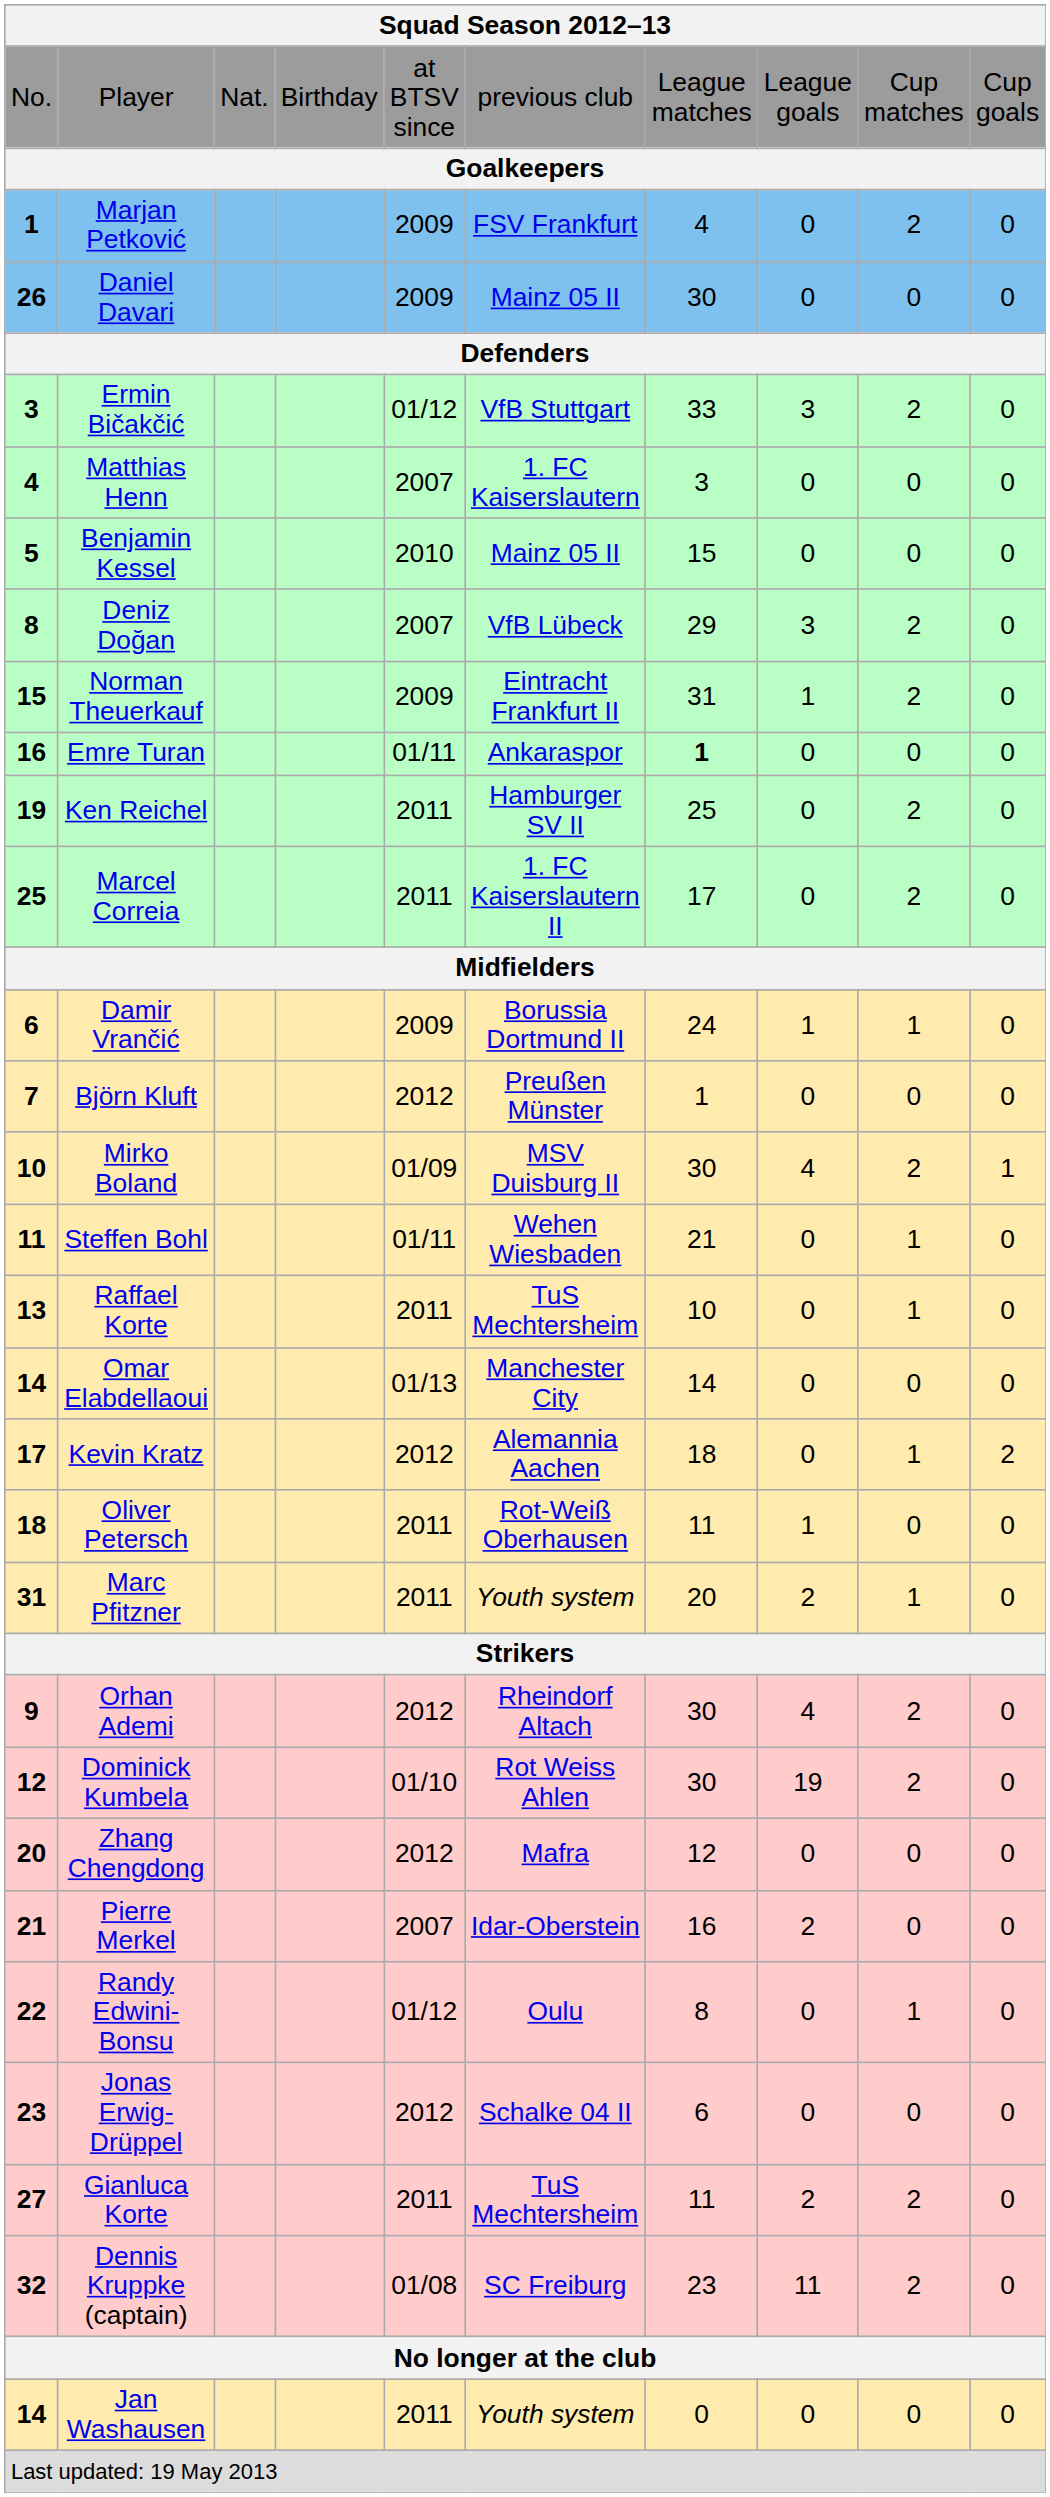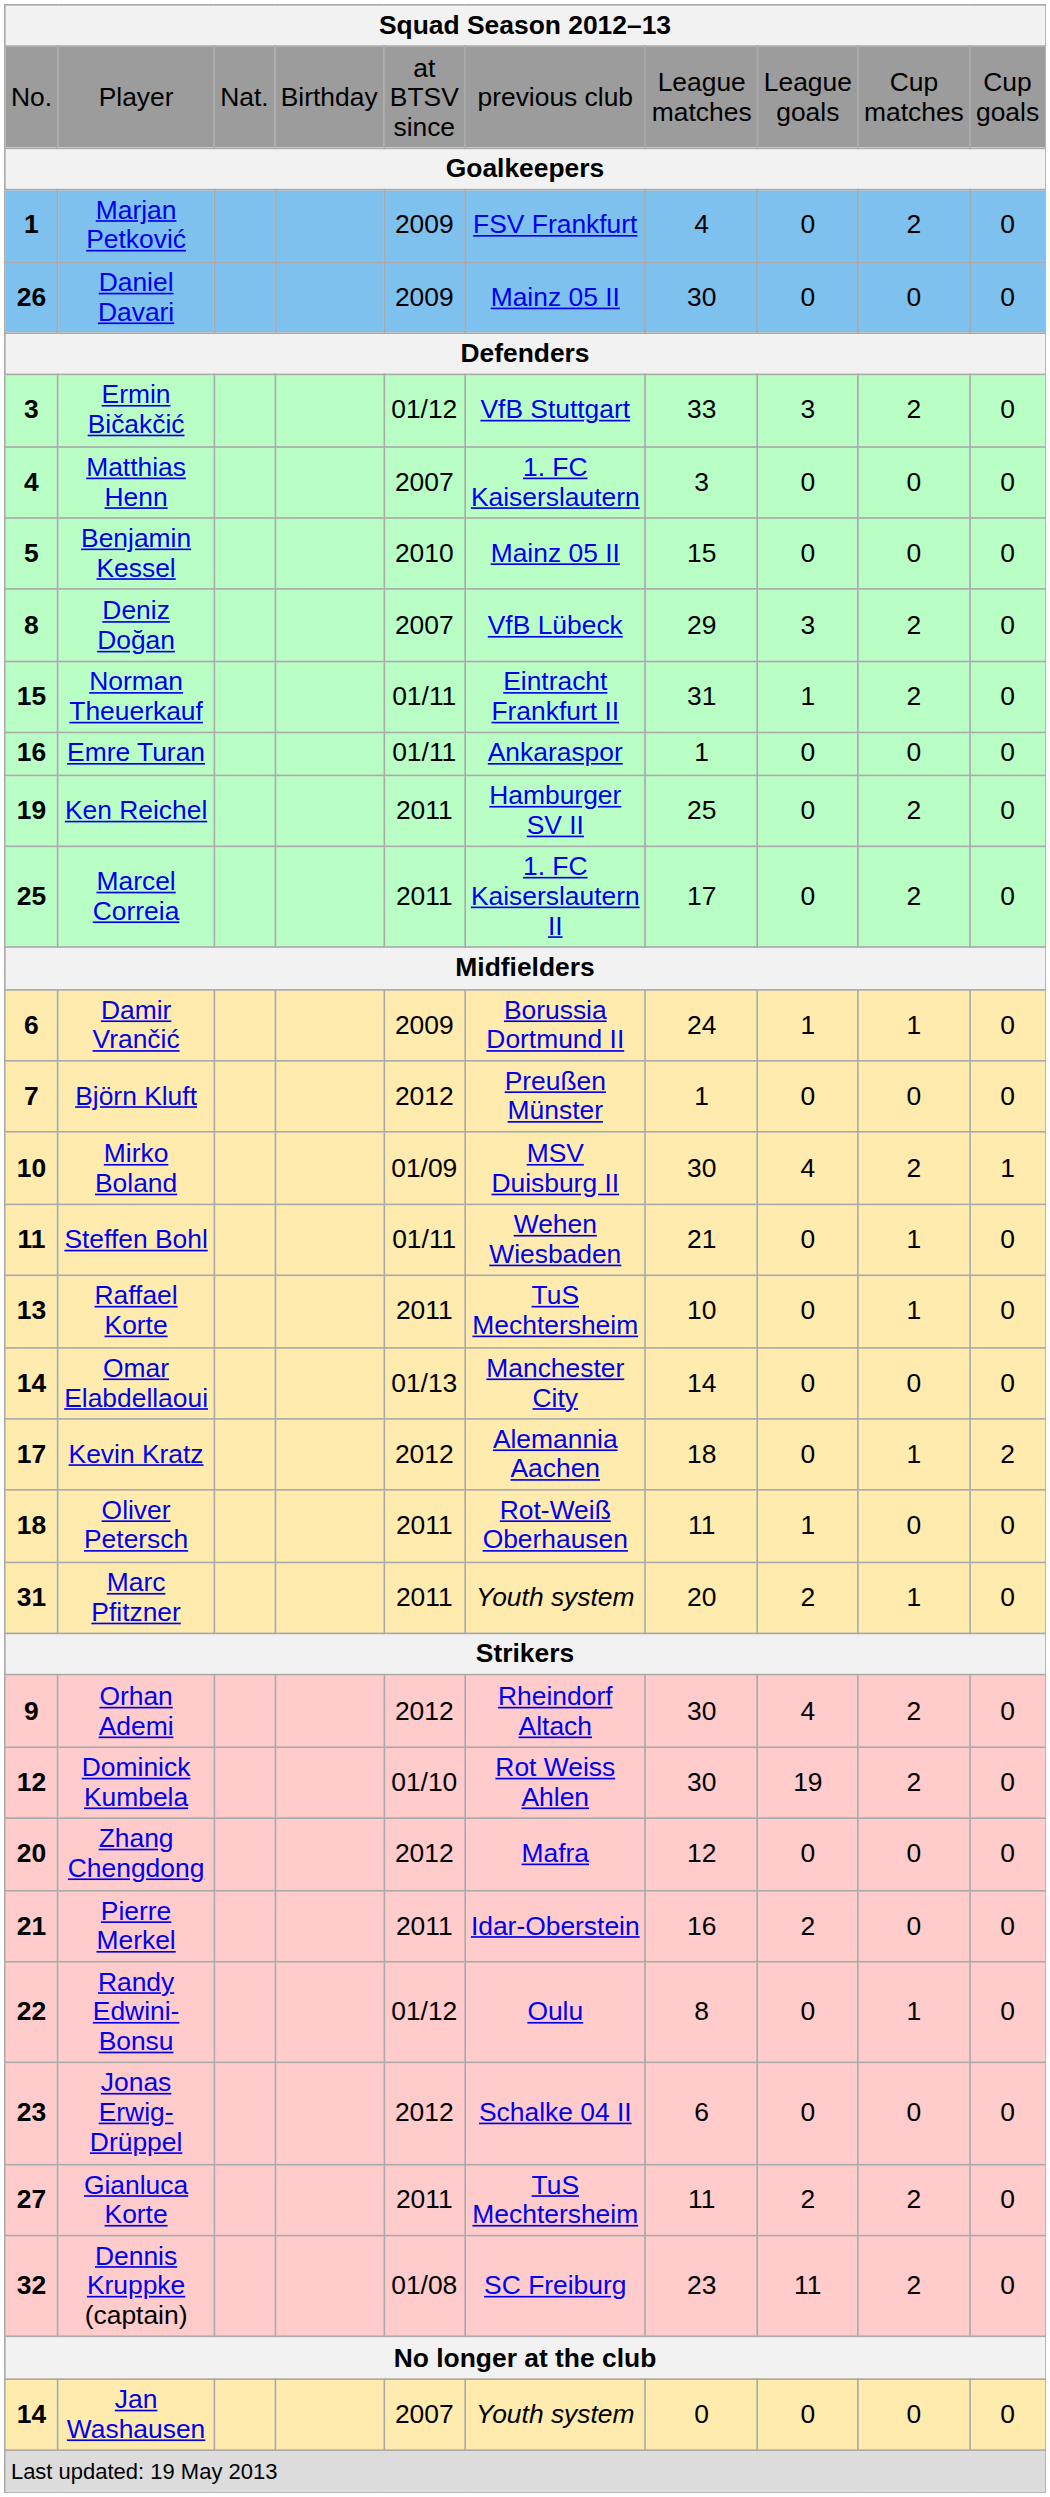 <table class="wikitable">
 <tr style="text-align:center; background:#dcdcdc;">
 <th colspan="10">Squad Season 2012–13</th>
 </tr>
 <tr style="text-align:center; background:#9c9c9c;">
 <td>No.</td>
 <td>Player</td>
 <td>Nat.</td>
 <td>Birthday</td>
 <td>at BTSV since</td>
 <td>previous club</td>
 <td>League matches</td>
 <td>League goals</td>
 <td>Cup matches</td>
 <td>Cup goals</td>
 </tr>
 <tr style="text-align:center; background:#dcdcdc;">
 <th colspan="10">Goalkeepers</th>
 </tr>
 <tr style="text-align:center; background:#7ec0ee;">
 <td><strong>1</strong></td>
 <td><a href='#'>Marjan Petković</a></td>
 <td></td>
 <td></td>
 <td>2009</td>
 <td><a href='#'>FSV Frankfurt</a></td>
 <td>4</td>
 <td>0</td>
 <td>2</td>
 <td>0</td>
 </tr>
 <tr style="text-align:center; background:#7ec0ee;">
 <td><strong>26</strong></td>
 <td><a href='#'>Daniel Davari</a></td>
 <td></td>
 <td></td>
 <td>2009</td>
 <td><a href='#'>Mainz 05 II</a></td>
 <td>30</td>
 <td>0</td>
 <td>0</td>
 <td>0</td>
 </tr>
 <tr style="text-align:center; background:#dcdcdc;">
 <th colspan="10">Defenders</th>
 </tr>
 <tr style="text-align:center; background:#b9ffc5;">
 <td><strong>3</strong></td>
 <td><a href='#'>Ermin Bičakčić</a></td>
 <td></td>
 <td></td>
 <td>01/12</td>
 <td><a href='#'>VfB Stuttgart</a></td>
 <td>33</td>
 <td>3</td>
 <td>2</td>
 <td>0</td>
 </tr>
 <tr style="text-align:center; background:#b9ffc5;">
 <td><strong>4</strong></td>
 <td><a href='#'>Matthias Henn</a></td>
 <td></td>
 <td></td>
 <td>2007</td>
 <td><a href='#'>1. FC Kaiserslautern</a></td>
 <td>3</td>
 <td>0</td>
 <td>0</td>
 <td>0</td>
 </tr>
 <tr style="text-align:center; background:#b9ffc5;">
 <td><strong>5</strong></td>
 <td><a href='#'>Benjamin Kessel</a></td>
 <td></td>
 <td></td>
 <td>2010</td>
 <td><a href='#'>Mainz 05 II</a></td>
 <td>15</td>
 <td>0</td>
 <td>0</td>
 <td>0</td>
 </tr>
 <tr style="text-align:center; background:#b9ffc5;">
 <td><strong>8</strong></td>
 <td><a href='#'>Deniz Doğan</a></td>
 <td></td>
 <td></td>
 <td>2007</td>
 <td><a href='#'>VfB Lübeck</a></td>
 <td>29</td>
 <td>3</td>
 <td>2</td>
 <td>0</td>
 </tr>
 <tr style="text-align:center; background:#b9ffc5;">
 <td><strong>15</strong></td>
 <td><a href='#'>Norman Theuerkauf</a></td>
 <td></td>
 <td></td>
-<td>2009</td>
+<td>01/11</td>
 <td><a href='#'>Eintracht Frankfurt II</a></td>
 <td>31</td>
 <td>1</td>
 <td>2</td>
 <td>0</td>
 </tr>
 <tr style="text-align:center; background:#b9ffc5;">
 <td><strong>16</strong></td>
 <td><a href='#'>Emre Turan</a></td>
 <td></td>
 <td></td>
 <td>01/11</td>
 <td><a href='#'>Ankaraspor</a></td>
-<td><strong>1</strong></td>
+<td>1</td>
 <td>0</td>
 <td>0</td>
 <td>0</td>
 </tr>
 <tr style="text-align:center; background:#b9ffc5;">
 <td><strong>19</strong></td>
 <td><a href='#'>Ken Reichel</a></td>
 <td></td>
 <td></td>
 <td>2011</td>
 <td><a href='#'>Hamburger SV II</a></td>
 <td>25</td>
 <td>0</td>
 <td>2</td>
 <td>0</td>
 </tr>
 <tr style="text-align:center; background:#b9ffc5;">
 <td><strong>25</strong></td>
 <td><a href='#'>Marcel Correia</a></td>
 <td></td>
 <td></td>
 <td>2011</td>
 <td><a href='#'>1. FC Kaiserslautern II</a></td>
 <td>17</td>
 <td>0</td>
 <td>2</td>
 <td>0</td>
 </tr>
 <tr style="text-align:center; background:#dcdcdc;">
 <th colspan="10">Midfielders</th>
 </tr>
 <tr style="text-align:center; background:#ffebad;">
 <td><strong>6</strong></td>
 <td><a href='#'>Damir Vrančić</a></td>
 <td></td>
 <td></td>
 <td>2009</td>
 <td><a href='#'>Borussia Dortmund II</a></td>
 <td>24</td>
 <td>1</td>
 <td>1</td>
 <td>0</td>
 </tr>
 <tr style="text-align:center; background:#ffebad;">
 <td><strong>7</strong></td>
 <td><a href='#'>Björn Kluft</a></td>
 <td></td>
 <td></td>
 <td>2012</td>
 <td><a href='#'>Preußen Münster</a></td>
 <td>1</td>
 <td>0</td>
 <td>0</td>
 <td>0</td>
 </tr>
 <tr style="text-align:center; background:#ffebad;">
 <td><strong>10</strong></td>
 <td><a href='#'>Mirko Boland</a></td>
 <td></td>
 <td></td>
 <td>01/09</td>
 <td><a href='#'>MSV Duisburg II</a></td>
 <td>30</td>
 <td>4</td>
 <td>2</td>
 <td>1</td>
 </tr>
 <tr style="text-align:center; background:#ffebad;">
 <td><strong>11</strong></td>
 <td><a href='#'>Steffen Bohl</a></td>
 <td></td>
 <td></td>
 <td>01/11</td>
 <td><a href='#'>Wehen Wiesbaden</a></td>
 <td>21</td>
 <td>0</td>
 <td>1</td>
 <td>0</td>
 </tr>
 <tr style="text-align:center; background:#ffebad;">
 <td><strong>13</strong></td>
 <td><a href='#'>Raffael Korte</a></td>
 <td></td>
 <td></td>
 <td>2011</td>
 <td><a href='#'>TuS Mechtersheim</a></td>
 <td>10</td>
 <td>0</td>
 <td>1</td>
 <td>0</td>
 </tr>
 <tr style="text-align:center; background:#ffebad;">
 <td><strong>14</strong></td>
 <td><a href='#'>Omar Elabdellaoui</a></td>
 <td></td>
 <td></td>
 <td>01/13</td>
 <td><a href='#'>Manchester City</a></td>
 <td>14</td>
 <td>0</td>
 <td>0</td>
 <td>0</td>
 </tr>
 <tr style="text-align:center; background:#ffebad;">
 <td><strong>17</strong></td>
 <td><a href='#'>Kevin Kratz</a></td>
 <td></td>
 <td></td>
 <td>2012</td>
 <td><a href='#'>Alemannia Aachen</a></td>
 <td>18</td>
 <td>0</td>
 <td>1</td>
 <td>2</td>
 </tr>
 <tr style="text-align:center; background:#ffebad;">
 <td><strong>18</strong></td>
 <td><a href='#'>Oliver Petersch</a></td>
 <td></td>
 <td></td>
 <td>2011</td>
 <td><a href='#'>Rot-Weiß Oberhausen</a></td>
 <td>11</td>
 <td>1</td>
 <td>0</td>
 <td>0</td>
 </tr>
 <tr style="text-align:center; background:#ffebad;">
 <td><strong>31</strong></td>
 <td><a href='#'>Marc Pfitzner</a></td>
 <td></td>
 <td></td>
 <td>2011</td>
 <td><em>Youth system</em></td>
 <td>20</td>
 <td>2</td>
 <td>1</td>
 <td>0</td>
 </tr>
 <tr style="text-align:center; background:#dcdcdc;">
 <th colspan="10">Strikers</th>
 </tr>
 <tr style="text-align:center; background:#ffcbcb;">
 <td><strong>9</strong></td>
 <td><a href='#'>Orhan Ademi</a></td>
 <td></td>
 <td></td>
 <td>2012</td>
 <td><a href='#'>Rheindorf Altach</a></td>
 <td>30</td>
 <td>4</td>
 <td>2</td>
 <td>0</td>
 </tr>
 <tr style="text-align:center; background:#ffcbcb;">
 <td><strong>12</strong></td>
 <td><a href='#'>Dominick Kumbela</a></td>
 <td></td>
 <td></td>
 <td>01/10</td>
 <td><a href='#'>Rot Weiss Ahlen</a></td>
 <td>30</td>
 <td>19</td>
 <td>2</td>
 <td>0</td>
 </tr>
 <tr style="text-align:center; background:#ffcbcb;">
 <td><strong>20</strong></td>
 <td><a href='#'>Zhang Chengdong</a></td>
 <td></td>
 <td></td>
 <td>2012</td>
 <td><a href='#'>Mafra</a></td>
 <td>12</td>
 <td>0</td>
 <td>0</td>
 <td>0</td>
 </tr>
 <tr style="text-align:center; background:#ffcbcb;">
 <td><strong>21</strong></td>
 <td><a href='#'>Pierre Merkel</a></td>
 <td></td>
 <td></td>
-<td>2007</td>
+<td>2011</td>
 <td><a href='#'>Idar-Oberstein</a></td>
 <td>16</td>
 <td>2</td>
 <td>0</td>
 <td>0</td>
 </tr>
 <tr style="text-align:center; background:#ffcbcb;">
 <td><strong>22</strong></td>
 <td><a href='#'>Randy Edwini-Bonsu</a></td>
 <td></td>
 <td></td>
 <td>01/12</td>
 <td><a href='#'>Oulu</a></td>
 <td>8</td>
 <td>0</td>
 <td>1</td>
 <td>0</td>
 </tr>
 <tr style="text-align:center; background:#ffcbcb;">
 <td><strong>23</strong></td>
 <td><a href='#'>Jonas Erwig-Drüppel</a></td>
 <td></td>
 <td></td>
 <td>2012</td>
 <td><a href='#'>Schalke 04 II</a></td>
 <td>6</td>
 <td>0</td>
 <td>0</td>
 <td>0</td>
 </tr>
 <tr style="text-align:center; background:#ffcbcb;">
 <td><strong>27</strong></td>
 <td><a href='#'>Gianluca Korte</a></td>
 <td></td>
 <td></td>
 <td>2011</td>
 <td><a href='#'>TuS Mechtersheim</a></td>
 <td>11</td>
 <td>2</td>
 <td>2</td>
 <td>0</td>
 </tr>
 <tr style="text-align:center; background:#ffcbcb;">
 <td><strong>32</strong></td>
 <td><a href='#'>Dennis Kruppke</a> (captain)</td>
 <td></td>
 <td></td>
 <td>01/08</td>
 <td><a href='#'>SC Freiburg</a></td>
 <td>23</td>
 <td>11</td>
 <td>2</td>
 <td>0</td>
 </tr>
 <tr style="text-align:left; background:#dcdcdc;">
 <th colspan="10">No longer at the club</th>
 </tr>
 <tr style="text-align:center; background:#ffebad;">
 <td><strong>14</strong></td>
 <td><a href='#'>Jan Washausen</a></td>
 <td></td>
 <td></td>
-<td>2011</td>
+<td>2007</td>
 <td><em>Youth system</em></td>
 <td>0</td>
 <td>0</td>
 <td>0</td>
 <td>0</td>
 </tr>
 <tr style="text-align:left; background:#dcdcdc;">
 <td colspan="10"><small>Last updated: 19 May 2013</small></td>
 </tr>
 </table>
